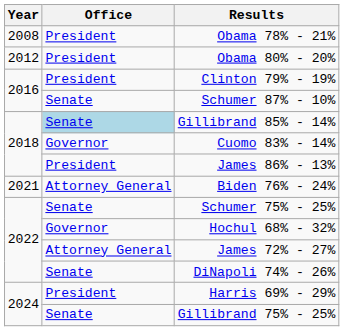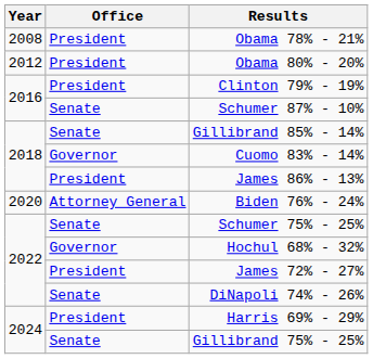 <table class=wikitable>
 <tr>
 <th>Year</th>
 <th>Office</th>
 <th>Results</th>
 </tr>
 <tr>
 <td>2008</td>
 <td><a href='#'>President</a></td>
 <td align="right" ><a href='#'>Obama</a> 78% - 21%</td>
 </tr>
 <tr>
 <td>2012</td>
 <td><a href='#'>President</a></td>
 <td align="right" ><a href='#'>Obama</a> 80% - 20%</td>
 </tr>
 <tr>
 <td rowspan=2>2016</td>
 <td><a href='#'>President</a></td>
 <td align="right" ><a href='#'>Clinton</a> 79% - 19%</td>
 </tr>
 <tr>
 <td><a href='#'>Senate</a></td>
 <td align="right" ><a href='#'>Schumer</a> 87% - 10%</td>
 </tr>
 <tr>
 <td rowspan=3>2018</td>
-<td style="background: lightblue;"><a href='#'>Senate</a></td>
+<td><a href='#'>Senate</a></td>
 <td align="right" ><a href='#'>Gillibrand</a> 85% - 14%</td>
 </tr>
 <tr>
 <td><a href='#'>Governor</a></td>
 <td align="right" ><a href='#'>Cuomo</a> 83% - 14%</td>
 </tr>
 <tr>
 <td><a href='#'>President</a></td>
 <td align="right" ><a href='#'>James</a> 86% - 13%</td>
 </tr>
 <tr>
-<td>2021</td>
+<td>2020</td>
 <td><a href='#'>Attorney General</a></td>
 <td align="right" ><a href='#'>Biden</a> 76% - 24%</td>
 </tr>
 <tr>
 <td rowspan=4>2022</td>
 <td><a href='#'>Senate</a></td>
 <td align="right" ><a href='#'>Schumer</a> 75% - 25%</td>
 </tr>
 <tr>
 <td><a href='#'>Governor</a></td>
 <td align="right" ><a href='#'>Hochul</a> 68% - 32%</td>
 </tr>
 <tr>
-<td><a href='#'>Attorney General</a></td>
+<td><a href='#'>President</a></td>
 <td align="right" ><a href='#'>James</a> 72% - 27%</td>
 </tr>
 <tr>
 <td><a href='#'>Senate</a></td>
 <td align="right" ><a href='#'>DiNapoli</a> 74% - 26%</td>
 </tr>
 <tr>
 <td rowspan=2>2024</td>
 <td><a href='#'>President</a></td>
 <td align="right" ><a href='#'>Harris</a> 69% - 29%</td>
 </tr>
 <tr>
 <td><a href='#'>Senate</a></td>
 <td align="right" ><a href='#'>Gillibrand</a> 75% - 25%</td>
 </tr>
 </table>
